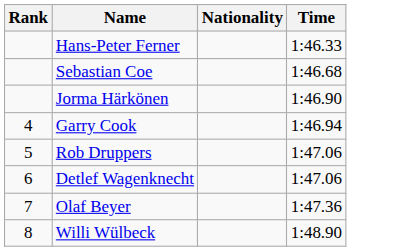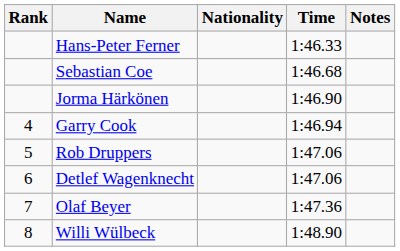 <table class="wikitable sortable" style="text-align:center">
 <tr>
 <th>Rank</th>
 <th>Name</th>
 <th>Nationality</th>
 <th>Time</th>
+<th>Notes</th>
 </tr>
 <tr>
 <td></td>
 <td align=left><a href='#'>Hans-Peter Ferner</a></td>
 <td align=left></td>
 <td>1:46.33</td>
+<td></td>
 </tr>
 <tr>
 <td></td>
 <td align=left><a href='#'>Sebastian Coe</a></td>
 <td align=left></td>
 <td>1:46.68</td>
+<td></td>
 </tr>
 <tr>
 <td></td>
 <td align=left><a href='#'>Jorma Härkönen</a></td>
 <td align=left></td>
 <td>1:46.90</td>
+<td></td>
 </tr>
 <tr>
 <td>4</td>
 <td align=left><a href='#'>Garry Cook</a></td>
 <td align=left></td>
 <td>1:46.94</td>
+<td></td>
 </tr>
 <tr>
 <td>5</td>
 <td align=left><a href='#'>Rob Druppers</a></td>
 <td align=left></td>
 <td>1:47.06</td>
+<td></td>
 </tr>
 <tr>
 <td>6</td>
 <td align=left><a href='#'>Detlef Wagenknecht</a></td>
 <td align=left></td>
 <td>1:47.06</td>
+<td></td>
 </tr>
 <tr>
 <td>7</td>
 <td align=left><a href='#'>Olaf Beyer</a></td>
 <td align=left></td>
 <td>1:47.36</td>
+<td></td>
 </tr>
 <tr>
 <td>8</td>
 <td align=left><a href='#'>Willi Wülbeck</a></td>
 <td align=left></td>
 <td>1:48.90</td>
+<td></td>
 </tr>
 </table>
